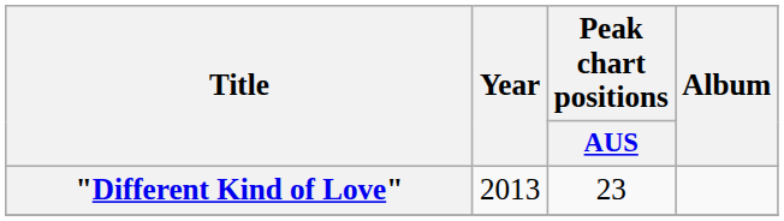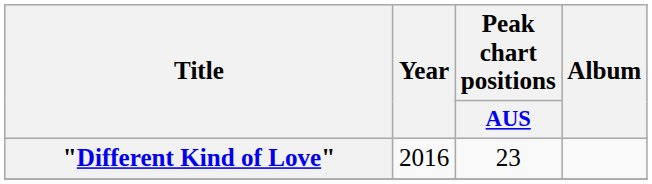 <table class="wikitable plainrowheaders" style="text-align:center;" border="1">
 <tr>
 <th scope="col" rowspan="2" style="width:15em;">Title</th>
 <th scope="col" rowspan="2">Year</th>
 <th scope="col" colspan="1">Peak chart positions</th>
 <th scope="col" rowspan="2">Album</th>
 </tr>
 <tr>
 <th scope="col" style="width:3em;font-size:90%;"><a href='#'>AUS</a><br></th>
 </tr>
 <tr>
 <th scope="row">"<a href='#'>Different Kind of Love</a>"</th>
-<td>2013</td>
+<td>2016</td>
 <td>23</td>
 <td></td>
 </tr>
 <tr>
 </tr>
 </table>
